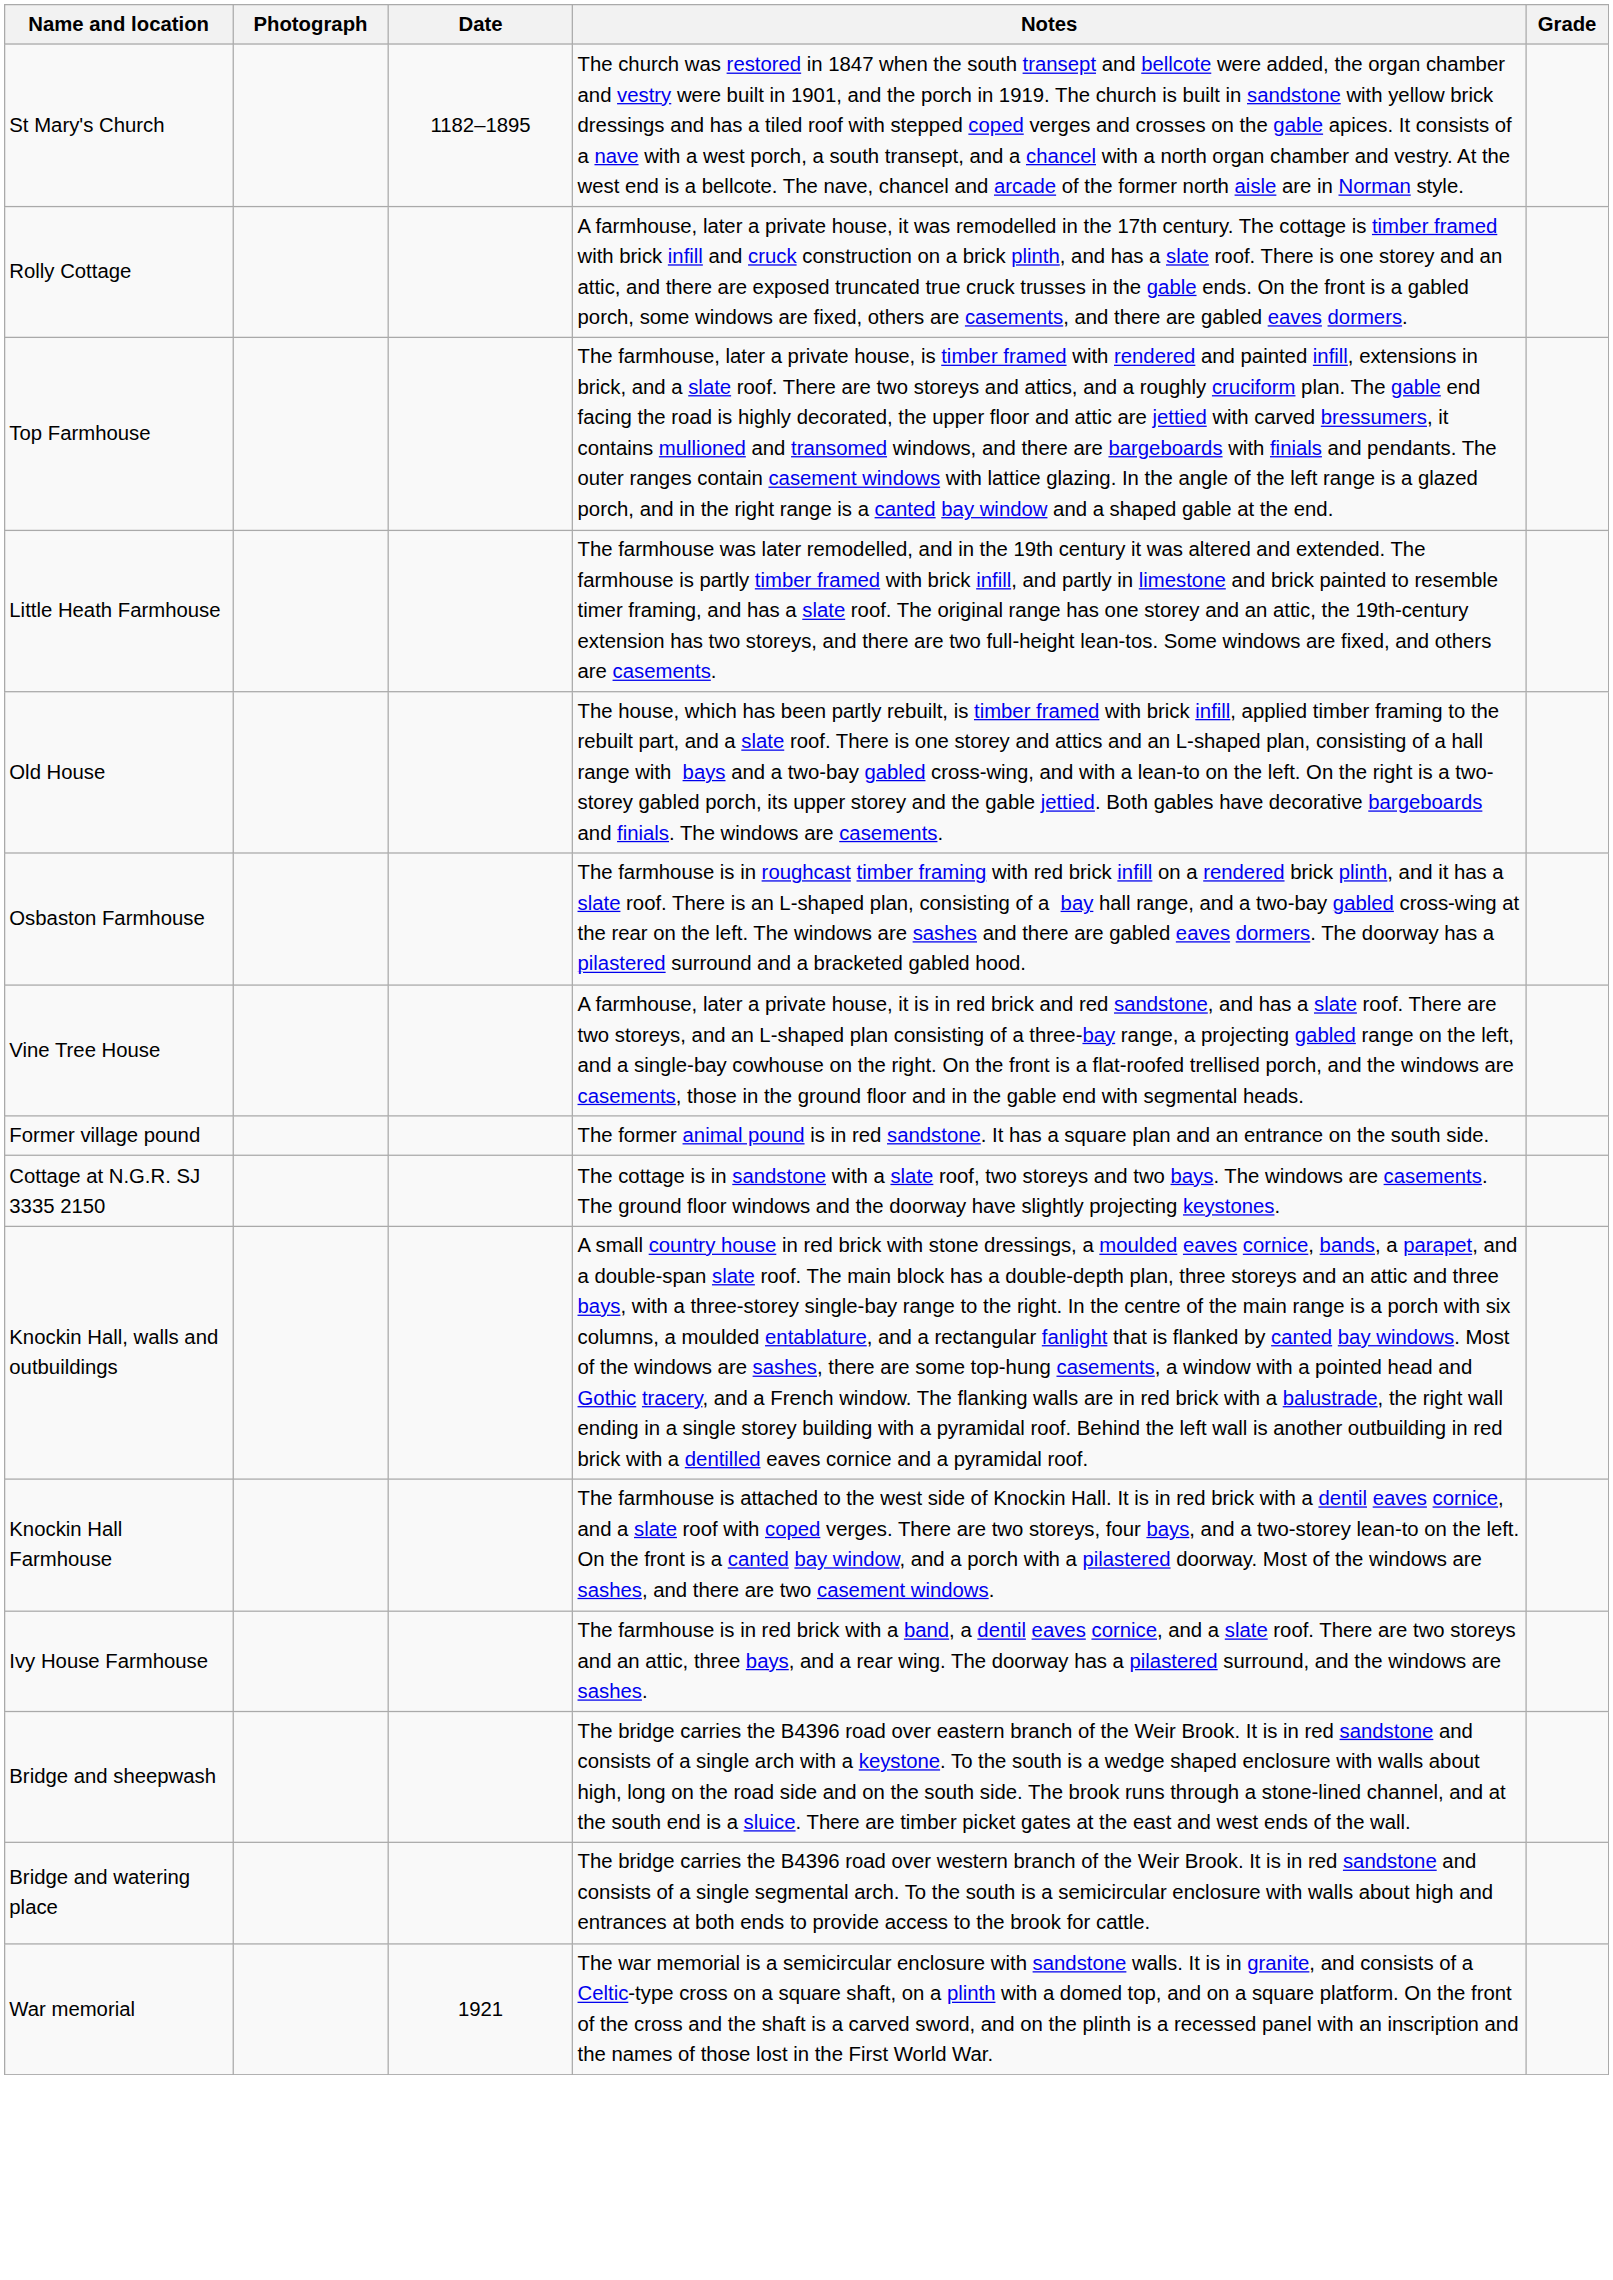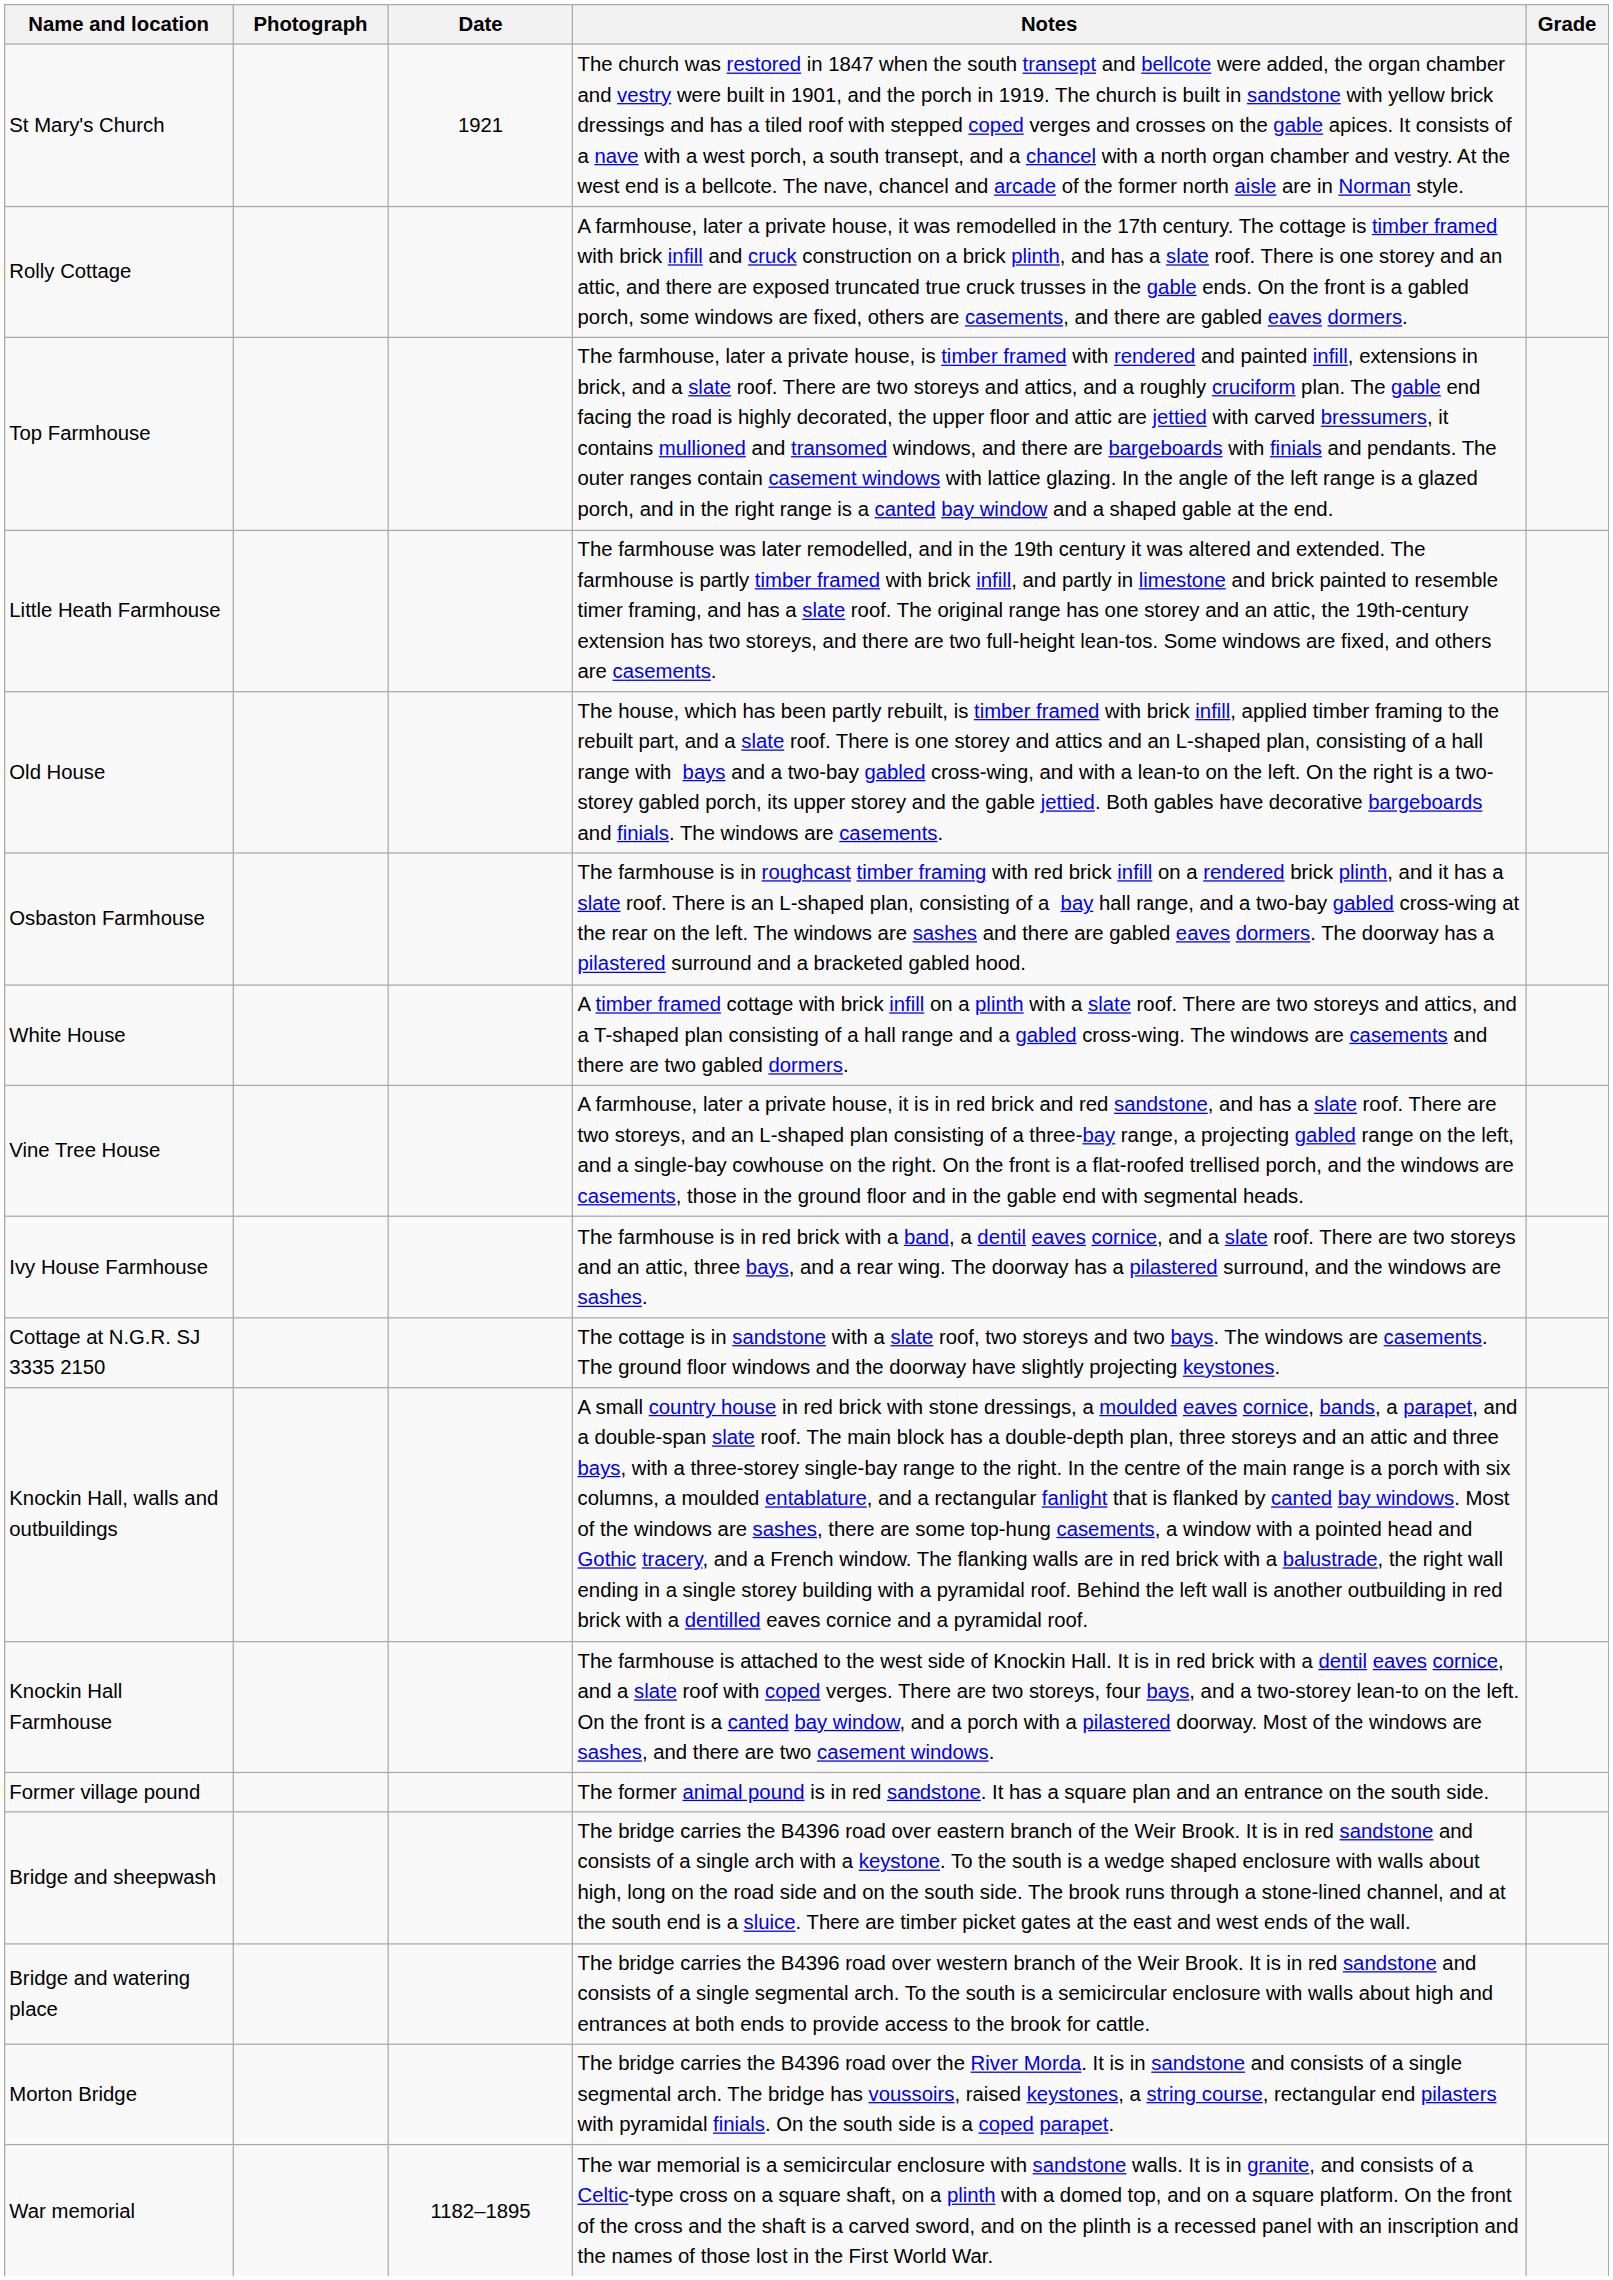 <table class="wikitable sortable plainrowheaders" style="width:100%; border:0; text-align:left; line-height:150%;">
 <tr>
 <th scope="col"  style="width:150px">Name and location</th>
 <th scope="col"  style="width:100px" class="unsortable">Photograph</th>
 <th scope="col"  style="width:120px">Date</th>
 <th scope="col"  style="width:650px" class="unsortable">Notes</th>
 <th scope="col"  style="width:50px">Grade</th>
 </tr>
 <tr>
 <td>St Mary's Church<br><small></small></td>
 <td></td>
-<td align="center">1182–1895</td>
+<td align="center">1921</td>
 <td>The church was <a href='#'>restored</a> in 1847 when the south <a href='#'>transept</a> and <a href='#'>bellcote</a> were added, the organ chamber and <a href='#'>vestry</a> were built in 1901, and the porch in 1919.  The church is built in <a href='#'>sandstone</a> with yellow brick dressings and has a tiled roof with stepped <a href='#'>coped</a> verges and crosses on the <a href='#'>gable</a> apices.  It consists of a <a href='#'>nave</a> with a west porch, a south transept, and a <a href='#'>chancel</a> with a north organ chamber and vestry.  At the west end is a bellcote.  The nave, chancel and <a href='#'>arcade</a> of the former north <a href='#'>aisle</a> are in <a href='#'>Norman</a> style.</td>
 <td align="center" ></td>
 </tr>
 <tr>
 <td>Rolly Cottage<br><small></small></td>
 <td></td>
 <td align="center"></td>
 <td>A farmhouse, later a private house, it was remodelled in the 17th century.  The cottage is <a href='#'>timber framed</a> with brick <a href='#'>infill</a> and <a href='#'>cruck</a> construction on a brick <a href='#'>plinth</a>, and has a <a href='#'>slate</a> roof.  There is one storey and an attic, and there are exposed truncated true cruck trusses in the <a href='#'>gable</a> ends.  On the front is a gabled porch, some windows are fixed, others are <a href='#'>casements</a>, and there are gabled <a href='#'>eaves</a> <a href='#'>dormers</a>.</td>
 <td align="center" ></td>
 </tr>
 <tr>
 <td>Top Farmhouse<br><small></small></td>
 <td></td>
 <td align="center"></td>
 <td>The farmhouse, later a private house, is <a href='#'>timber framed</a> with <a href='#'>rendered</a> and painted <a href='#'>infill</a>, extensions in brick, and a <a href='#'>slate</a> roof.  There are two storeys and attics, and a roughly <a href='#'>cruciform</a> plan.  The <a href='#'>gable</a> end facing the road is highly decorated, the upper floor and attic are <a href='#'>jettied</a> with carved <a href='#'>bressumers</a>, it contains <a href='#'>mullioned</a> and <a href='#'>transomed</a> windows, and there are <a href='#'>bargeboards</a> with <a href='#'>finials</a> and pendants.  The outer ranges contain <a href='#'>casement windows</a> with lattice glazing.  In the angle of the left range is a glazed porch, and in the right range is a <a href='#'>canted</a> <a href='#'>bay window</a> and a shaped gable at the end.</td>
 <td align="center" ></td>
 </tr>
 <tr>
 <td>Little Heath Farmhouse<br><small></small></td>
 <td></td>
 <td align="center"></td>
 <td>The farmhouse was later remodelled, and in the 19th century it was altered and extended.  The farmhouse is partly <a href='#'>timber framed</a> with brick <a href='#'>infill</a>, and partly in <a href='#'>limestone</a> and brick painted to resemble timer framing, and has a <a href='#'>slate</a> roof.  The original range has one storey and an attic, the 19th-century extension has two storeys, and there are two full-height lean-tos.  Some windows are fixed, and others are <a href='#'>casements</a>.</td>
 <td align="center" ></td>
 </tr>
 <tr>
 <td>Old House<br><small></small></td>
 <td></td>
 <td align="center"></td>
 <td>The house, which has been partly rebuilt, is <a href='#'>timber framed</a> with brick <a href='#'>infill</a>, applied timber framing to the rebuilt part, and a <a href='#'>slate</a> roof.  There is one storey and attics and an L-shaped plan, consisting of a hall range with  <a href='#'>bays</a> and a two-bay <a href='#'>gabled</a> cross-wing, and with a lean-to on the left.  On the right is a two-storey gabled porch, its upper storey and the gable <a href='#'>jettied</a>.  Both gables have decorative <a href='#'>bargeboards</a> and <a href='#'>finials</a>.  The windows are <a href='#'>casements</a>.</td>
 <td align="center" ></td>
 </tr>
 <tr>
 <td>Osbaston Farmhouse<br><small></small></td>
 <td></td>
 <td align="center"></td>
 <td>The farmhouse is in <a href='#'>roughcast</a> <a href='#'>timber framing</a> with red brick <a href='#'>infill</a> on a <a href='#'>rendered</a> brick <a href='#'>plinth</a>, and it has a <a href='#'>slate</a> roof.  There is an L-shaped plan, consisting of a  <a href='#'>bay</a> hall range, and a two-bay <a href='#'>gabled</a> cross-wing at the rear on the left.  The windows are <a href='#'>sashes</a> and there are gabled <a href='#'>eaves</a> <a href='#'>dormers</a>.  The doorway has a <a href='#'>pilastered</a> surround and a bracketed gabled hood.</td>
 <td align="center" ></td>
 </tr>
 <tr>
+<td>White House<br><small></small></td>
+<td></td>
+<td align="center"></td>
+<td>A <a href='#'>timber framed</a> cottage with brick <a href='#'>infill</a>  on a <a href='#'>plinth</a> with a <a href='#'>slate</a> roof.  There are two storeys and attics, and a T-shaped plan consisting of a hall range and a <a href='#'>gabled</a> cross-wing.  The windows are <a href='#'>casements</a> and there are two gabled <a href='#'>dormers</a>.</td>
+<td align="center" ></td>
+</tr>
+<tr>
 <td>Vine Tree House<br><small></small></td>
 <td></td>
 <td align="center"></td>
 <td>A farmhouse, later a private house, it is in red brick and red <a href='#'>sandstone</a>, and has a <a href='#'>slate</a> roof.  There are two storeys, and an L-shaped plan consisting of a three-<a href='#'>bay</a> range, a projecting <a href='#'>gabled</a> range on the left, and a single-bay cowhouse on the right.  On the front is a flat-roofed trellised porch, and the windows are <a href='#'>casements</a>, those in the ground floor and in the gable end with segmental heads.</td>
 <td align="center" ></td>
 </tr>
 <tr>
-<td>Former village pound<br><small></small></td>
+<td>Ivy House Farmhouse<br><small></small></td>
 <td></td>
 <td align="center"></td>
-<td>The former <a href='#'>animal pound</a> is in red <a href='#'>sandstone</a>.  It has a square plan and an entrance on the south side.</td>
+<td>The farmhouse is in red brick with a <a href='#'>band</a>, a <a href='#'>dentil</a> <a href='#'>eaves</a> <a href='#'>cornice</a>, and a <a href='#'>slate</a> roof.  There are two storeys and an attic, three <a href='#'>bays</a>, and a rear wing.  The doorway has a <a href='#'>pilastered</a> surround, and the windows are <a href='#'>sashes</a>.</td>
 <td align="center" ></td>
 </tr>
 <tr>
 <td>Cottage at N.G.R. SJ 3335 2150<br><small></small></td>
 <td></td>
 <td align="center"></td>
 <td>The cottage is in <a href='#'>sandstone</a> with a <a href='#'>slate</a> roof, two storeys and two <a href='#'>bays</a>.  The windows are <a href='#'>casements</a>.  The ground floor windows and the doorway have slightly projecting <a href='#'>keystones</a>.</td>
 <td align="center" ></td>
 </tr>
 <tr>
 <td>Knockin Hall, walls and outbuildings<br><small></small></td>
 <td></td>
 <td align="center"></td>
 <td>A small <a href='#'>country house</a> in red brick with stone dressings, a <a href='#'>moulded</a> <a href='#'>eaves</a> <a href='#'>cornice</a>, <a href='#'>bands</a>, a <a href='#'>parapet</a>, and a double-span <a href='#'>slate</a> roof.  The main block has a double-depth plan, three storeys and an attic and three <a href='#'>bays</a>, with a three-storey single-bay range to the right.  In the centre of the main range is a porch with six columns, a moulded <a href='#'>entablature</a>, and a rectangular <a href='#'>fanlight</a> that is flanked by <a href='#'>canted</a> <a href='#'>bay windows</a>.  Most of the windows are <a href='#'>sashes</a>, there are some top-hung <a href='#'>casements</a>, a window with a pointed head and <a href='#'>Gothic</a> <a href='#'>tracery</a>, and a French window.  The flanking walls are in red brick with a <a href='#'>balustrade</a>, the right wall ending in a single storey building with a pyramidal roof.  Behind the left wall is another outbuilding in red brick with a <a href='#'>dentilled</a> eaves cornice and a pyramidal roof.</td>
 <td align="center" ></td>
 </tr>
 <tr>
 <td>Knockin Hall Farmhouse<br><small></small></td>
 <td></td>
 <td align="center"></td>
 <td>The farmhouse is attached to the west side of Knockin Hall.  It is in red brick with a <a href='#'>dentil</a> <a href='#'>eaves</a> <a href='#'>cornice</a>, and a <a href='#'>slate</a> roof with <a href='#'>coped</a> verges.  There are two storeys, four <a href='#'>bays</a>, and a two-storey lean-to on the left.  On the front is a <a href='#'>canted</a> <a href='#'>bay window</a>, and a porch with a <a href='#'>pilastered</a> doorway.  Most of the windows are <a href='#'>sashes</a>, and there are two <a href='#'>casement windows</a>.</td>
 <td align="center" ></td>
 </tr>
 <tr>
-<td>Ivy House Farmhouse<br><small></small></td>
+<td>Former village pound<br><small></small></td>
 <td></td>
 <td align="center"></td>
-<td>The farmhouse is in red brick with a <a href='#'>band</a>, a <a href='#'>dentil</a> <a href='#'>eaves</a> <a href='#'>cornice</a>, and a <a href='#'>slate</a> roof.  There are two storeys and an attic, three <a href='#'>bays</a>, and a rear wing.  The doorway has a <a href='#'>pilastered</a> surround, and the windows are <a href='#'>sashes</a>.</td>
+<td>The former <a href='#'>animal pound</a> is in red <a href='#'>sandstone</a>.  It has a square plan and an entrance on the south side.</td>
 <td align="center" ></td>
 </tr>
 <tr>
 <td>Bridge and sheepwash<br><small></small></td>
 <td></td>
 <td align="center"></td>
 <td>The bridge carries the B4396 road over eastern branch of the Weir Brook.  It is in red <a href='#'>sandstone</a> and consists of a single arch with a <a href='#'>keystone</a>.  To the south is a wedge shaped enclosure with walls about  high,  long on the road side and  on the south side.  The brook runs through a stone-lined channel, and at the south end is a <a href='#'>sluice</a>.  There are timber picket gates at the east and west ends of the wall.</td>
 <td align="center" ></td>
 </tr>
 <tr>
 <td>Bridge and watering place<br><small></small></td>
 <td></td>
 <td align="center"></td>
 <td>The bridge carries the B4396 road over western branch of the Weir Brook.  It is in red <a href='#'>sandstone</a> and consists of a single segmental arch.  To the south is a semicircular enclosure with walls about  high and entrances at both ends to provide access to the brook for cattle.</td>
 <td align="center" ></td>
 </tr>
 <tr>
+<td>Morton Bridge<br><small></small></td>
+<td></td>
+<td align="center"></td>
+<td>The bridge carries the B4396 road over the <a href='#'>River Morda</a>.  It is in <a href='#'>sandstone</a> and consists of a single segmental arch.  The bridge has <a href='#'>voussoirs</a>, raised <a href='#'>keystones</a>, a <a href='#'>string course</a>, rectangular end <a href='#'>pilasters</a> with pyramidal <a href='#'>finials</a>.  On the south side is a <a href='#'>coped</a> <a href='#'>parapet</a>.</td>
+<td align="center" ></td>
+</tr>
+<tr>
 <td>War memorial<br><small></small></td>
 <td></td>
-<td align="center">1921</td>
+<td align="center">1182–1895</td>
 <td>The war memorial is a semicircular enclosure with <a href='#'>sandstone</a> walls.  It is in <a href='#'>granite</a>, and consists of a <a href='#'>Celtic</a>-type cross on a square shaft, on a <a href='#'>plinth</a> with a domed top, and on a square platform.  On the front of the cross and the shaft is a carved sword, and on the plinth is a recessed panel with an inscription and the names of those lost in the First World War.</td>
 <td align="center" ></td>
 </tr>
 <tr>
 </tr>
 </table>
